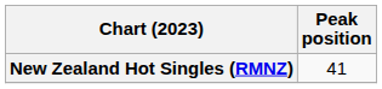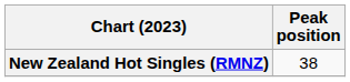 <table class="wikitable sortable plainrowheaders" style="text-align:center">
 <tr>
 <th scope="col">Chart (2023)</th>
 <th scope="col">Peak<br>position</th>
 </tr>
 <tr>
 <th scope="row">New Zealand Hot Singles (<a href='#'>RMNZ</a>)</th>
-<td>41</td>
+<td>38</td>
 </tr>
 <tr>
 </tr>
 <tr>
 </tr>
 </table>
